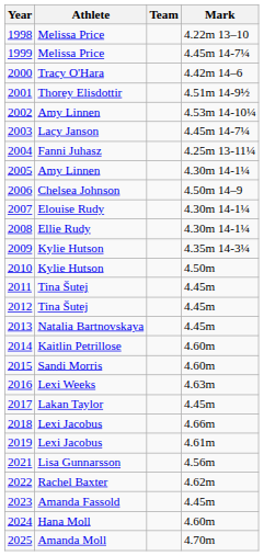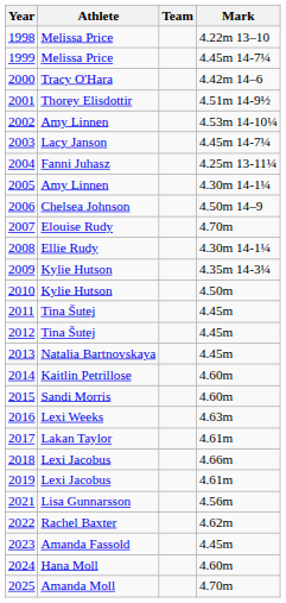 <table class="wikitable sortable">
 <tr>
 <th>Year</th>
 <th>Athlete</th>
 <th>Team</th>
 <th>Mark</th>
 </tr>
 <tr>
 <td><a href='#'>1998</a></td>
 <td><a href='#'>Melissa Price</a></td>
 <td></td>
 <td>4.22m 13–10</td>
 </tr>
 <tr>
 <td><a href='#'>1999</a></td>
 <td><a href='#'>Melissa Price</a></td>
 <td></td>
 <td>4.45m 14-7¼</td>
 </tr>
 <tr>
 <td><a href='#'>2000</a></td>
 <td><a href='#'>Tracy O'Hara</a></td>
 <td></td>
 <td>4.42m 14–6</td>
 </tr>
 <tr>
 <td><a href='#'>2001</a></td>
 <td><a href='#'>Thorey Elisdottir</a></td>
 <td></td>
 <td>4.51m 14-9½</td>
 </tr>
 <tr>
 <td><a href='#'>2002</a></td>
 <td><a href='#'>Amy Linnen</a></td>
 <td></td>
 <td>4.53m 14-10¼</td>
 </tr>
 <tr>
 <td><a href='#'>2003</a></td>
 <td><a href='#'>Lacy Janson</a></td>
 <td></td>
 <td>4.45m 14-7¼</td>
 </tr>
 <tr>
 <td><a href='#'>2004</a></td>
 <td><a href='#'>Fanni Juhasz</a></td>
 <td></td>
 <td>4.25m 13-11¼</td>
 </tr>
 <tr>
 <td><a href='#'>2005</a></td>
 <td><a href='#'>Amy Linnen</a></td>
 <td></td>
 <td>4.30m 14-1¼</td>
 </tr>
 <tr>
 <td><a href='#'>2006</a></td>
 <td><a href='#'>Chelsea Johnson</a></td>
 <td></td>
 <td>4.50m 14–9</td>
 </tr>
 <tr>
 <td><a href='#'>2007</a></td>
 <td><a href='#'>Elouise Rudy</a></td>
 <td></td>
-<td>4.30m 14-1¼</td>
+<td>4.70m</td>
 </tr>
 <tr>
 <td><a href='#'>2008</a></td>
 <td><a href='#'>Ellie Rudy</a></td>
 <td></td>
 <td>4.30m 14-1¼</td>
 </tr>
 <tr>
 <td><a href='#'>2009</a></td>
 <td><a href='#'>Kylie Hutson</a></td>
 <td></td>
 <td>4.35m 14-3¼</td>
 </tr>
 <tr>
 <td><a href='#'>2010</a></td>
 <td><a href='#'>Kylie Hutson</a></td>
 <td></td>
 <td>4.50m</td>
 </tr>
 <tr>
 <td><a href='#'>2011</a></td>
 <td><a href='#'>Tina Šutej</a></td>
 <td></td>
 <td>4.45m</td>
 </tr>
 <tr>
 <td><a href='#'>2012</a></td>
 <td><a href='#'>Tina Šutej</a></td>
 <td></td>
 <td>4.45m</td>
 </tr>
 <tr>
 <td><a href='#'>2013</a></td>
 <td><a href='#'>Natalia Bartnovskaya</a></td>
 <td></td>
 <td>4.45m</td>
 </tr>
 <tr>
 <td><a href='#'>2014</a></td>
 <td><a href='#'>Kaitlin Petrillose</a></td>
 <td></td>
 <td>4.60m </td>
 </tr>
 <tr>
 <td><a href='#'>2015</a></td>
 <td><a href='#'>Sandi Morris</a></td>
 <td></td>
 <td>4.60m</td>
 </tr>
 <tr>
 <td><a href='#'>2016</a></td>
 <td><a href='#'>Lexi Weeks</a></td>
 <td></td>
 <td>4.63m</td>
 </tr>
 <tr>
 <td><a href='#'>2017</a></td>
 <td><a href='#'>Lakan Taylor</a></td>
 <td></td>
-<td>4.45m</td>
+<td>4.61m</td>
 </tr>
 <tr>
 <td><a href='#'>2018</a></td>
 <td><a href='#'>Lexi Jacobus</a></td>
 <td></td>
 <td>4.66m</td>
 </tr>
 <tr>
 <td><a href='#'>2019</a></td>
 <td><a href='#'>Lexi Jacobus</a></td>
 <td></td>
 <td>4.61m</td>
 </tr>
 <tr>
 <td><a href='#'>2021</a></td>
 <td><a href='#'>Lisa Gunnarsson</a></td>
 <td></td>
 <td>4.56m</td>
 </tr>
 <tr>
 <td><a href='#'>2022</a></td>
 <td><a href='#'>Rachel Baxter</a></td>
 <td></td>
 <td>4.62m</td>
 </tr>
 <tr>
 <td><a href='#'>2023</a></td>
 <td><a href='#'>Amanda Fassold</a></td>
 <td></td>
 <td>4.45m </td>
 </tr>
 <tr>
 <td><a href='#'>2024</a></td>
 <td><a href='#'>Hana Moll</a></td>
 <td></td>
 <td>4.60m</td>
 </tr>
 <tr>
 <td><a href='#'>2025</a></td>
 <td><a href='#'>Amanda Moll</a></td>
 <td></td>
 <td>4.70m</td>
 </tr>
 </table>
